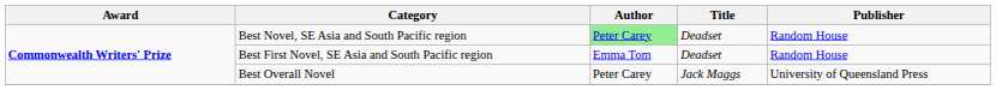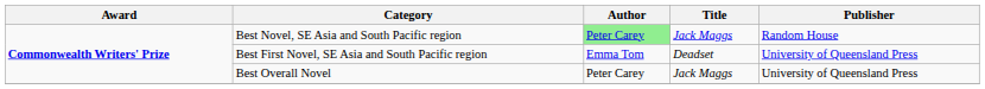 <table class="wikitable" width=100%>
 <tr>
 <th>Award</th>
 <th>Category</th>
 <th>Author</th>
 <th>Title</th>
 <th>Publisher</th>
 </tr>
 <tr>
 <td rowspan=3><strong><a href='#'>Commonwealth Writers' Prize</a></strong></td>
 <td>Best Novel, SE Asia and South Pacific region</td>
 <td style="background: lightgreen;"><a href='#'>Peter Carey</a></td>
-<td><em>Deadset</em></td>
+<td><em><a href='#'>Jack Maggs</a></em></td>
 <td><a href='#'>Random House</a></td>
 </tr>
 <tr>
 <td>Best First Novel, SE Asia and South Pacific region</td>
 <td><a href='#'>Emma Tom</a></td>
 <td><em>Deadset</em></td>
-<td><a href='#'>Random House</a></td>
+<td><a href='#'>University of Queensland Press</a></td>
 </tr>
 <tr>
 <td>Best Overall Novel</td>
 <td>Peter Carey</td>
 <td><em>Jack Maggs</em></td>
 <td>University of Queensland Press</td>
 </tr>
 <tr>
 </tr>
 </table>
